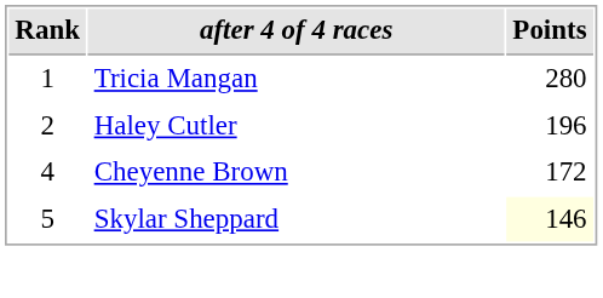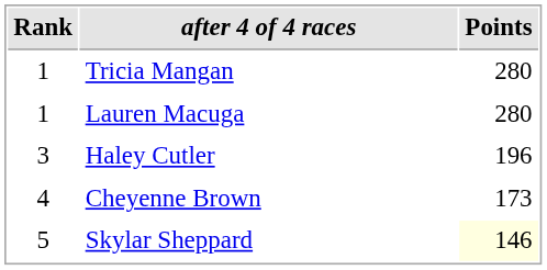 <table cellspacing="1" cellpadding="3" style="border:1px solid #aaa; font-size:86%;">
 <tr style="background:#e4e4e4;">
 <th style="border-bottom:1px solid #aaa; width:10px;">Rank</th>
 <th style="border-bottom:1px solid #aaa; width:200px; white-space:nowrap;"><em>after 4 of 4 races</em></th>
 <th style="border-bottom:1px solid #aaa; width:20px;">Points</th>
 </tr>
 <tr>
 <td style="text-align:center;">1</td>
 <td> <a href='#'>Tricia Mangan</a></td>
 <td align="right">280</td>
 </tr>
 <tr>
-<td style="text-align:center;">2</td>
+<td style="text-align:center;">1</td>
+<td> <a href='#'>Lauren Macuga</a></td>
+<td align="right">280</td>
+</tr>
+<tr>
+<td style="text-align:center;">3</td>
 <td> <a href='#'>Haley Cutler</a></td>
 <td align="right">196</td>
 </tr>
 <tr>
 <td style="text-align:center;">4</td>
 <td> <a href='#'>Cheyenne Brown</a></td>
-<td align="right">172</td>
+<td align="right">173</td>
 </tr>
 <tr>
 <td style="text-align:center;">5</td>
 <td> <a href='#'>Skylar Sheppard</a></td>
 <td align="right" style="background: lightyellow;">146</td>
 </tr>
 </table>
